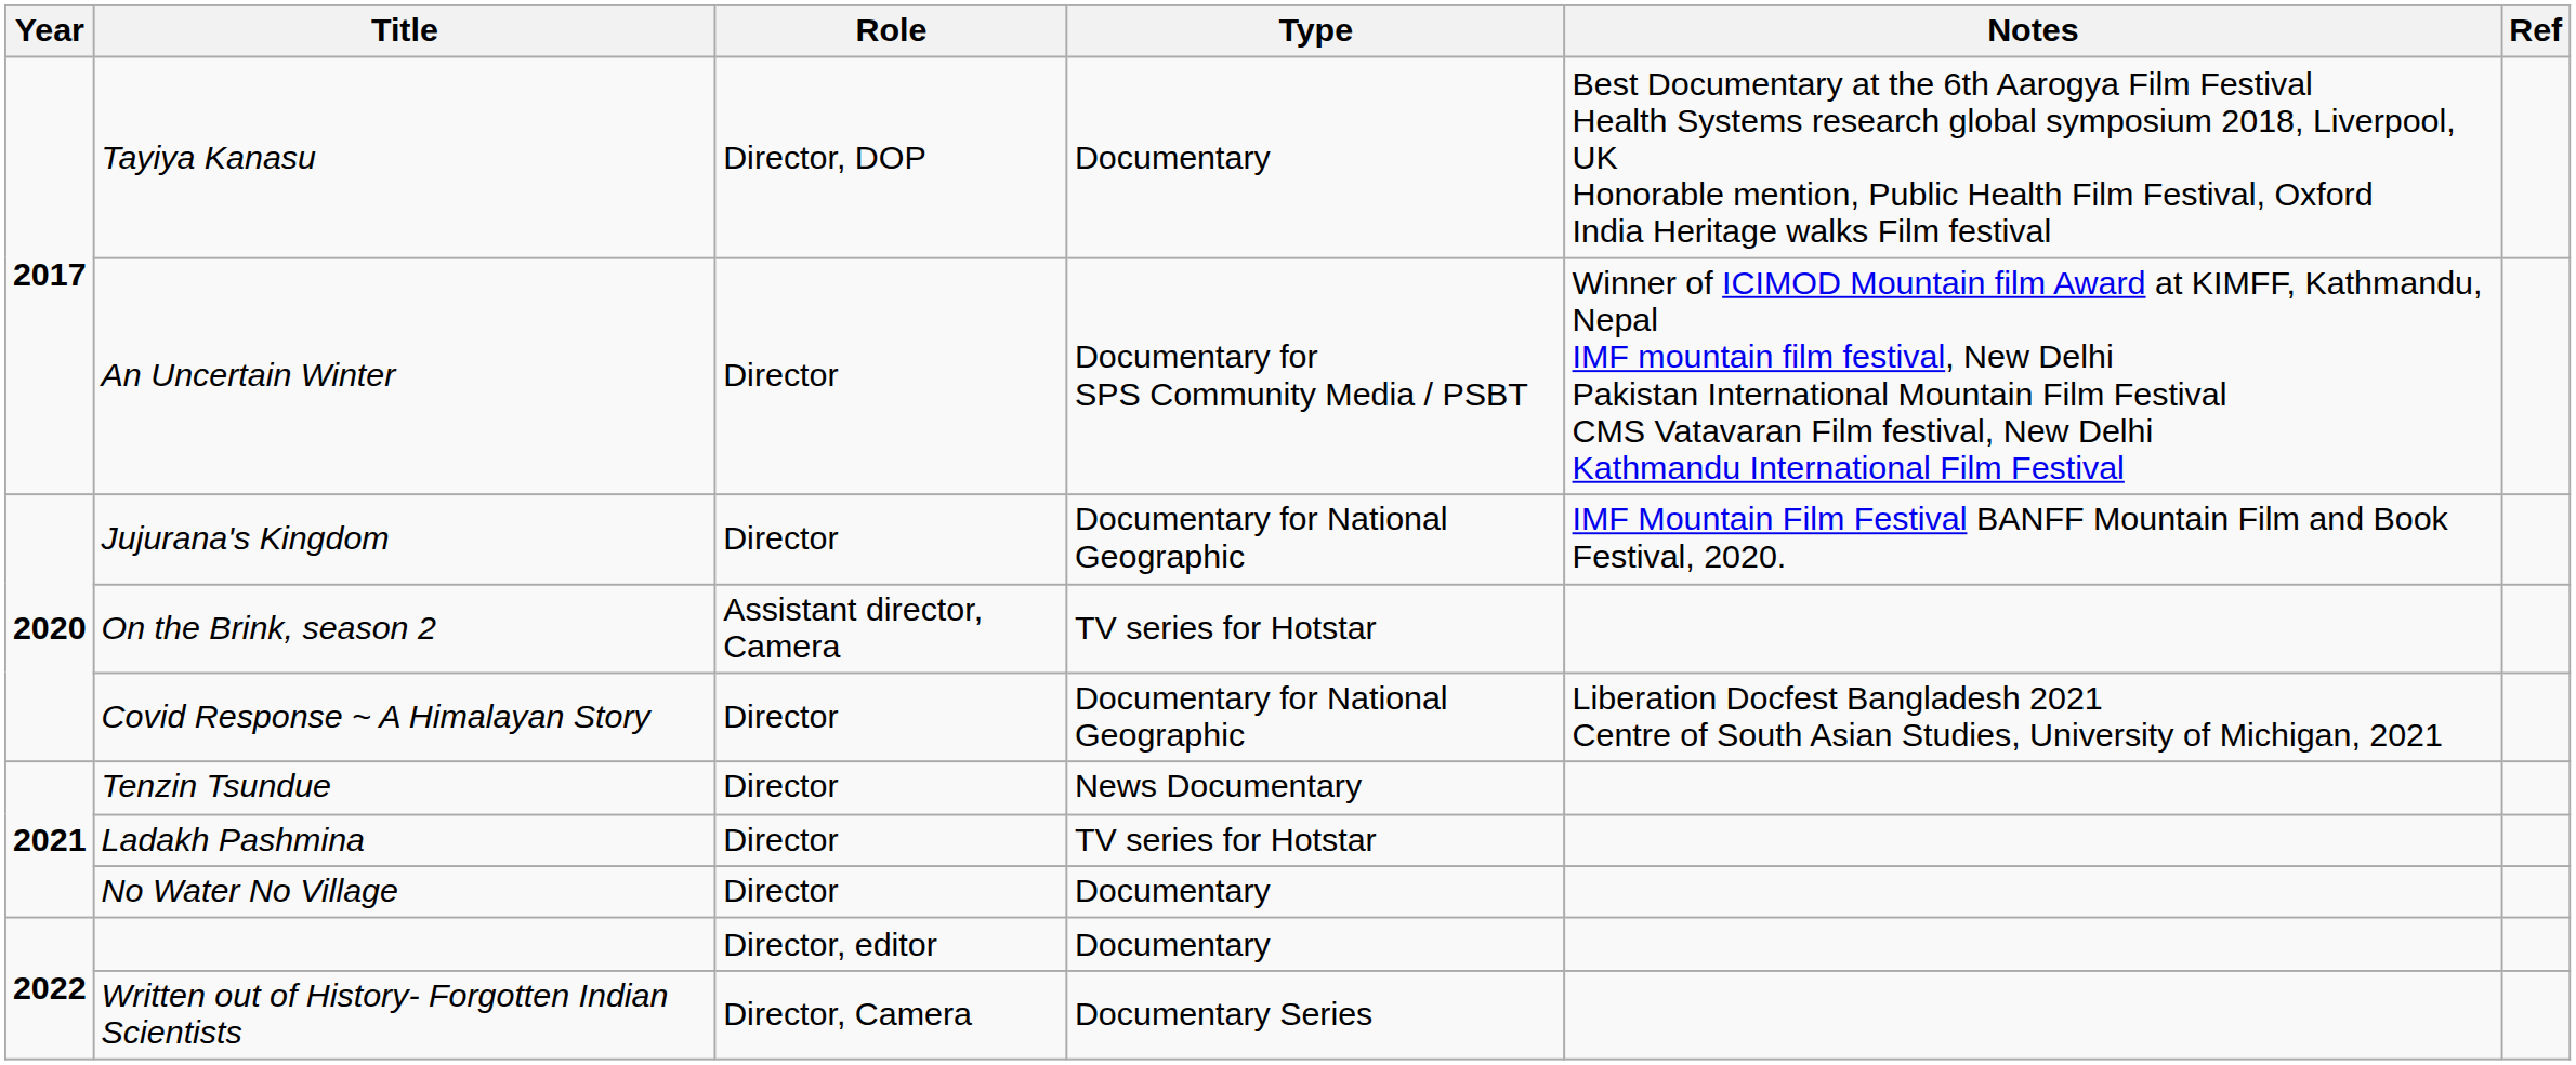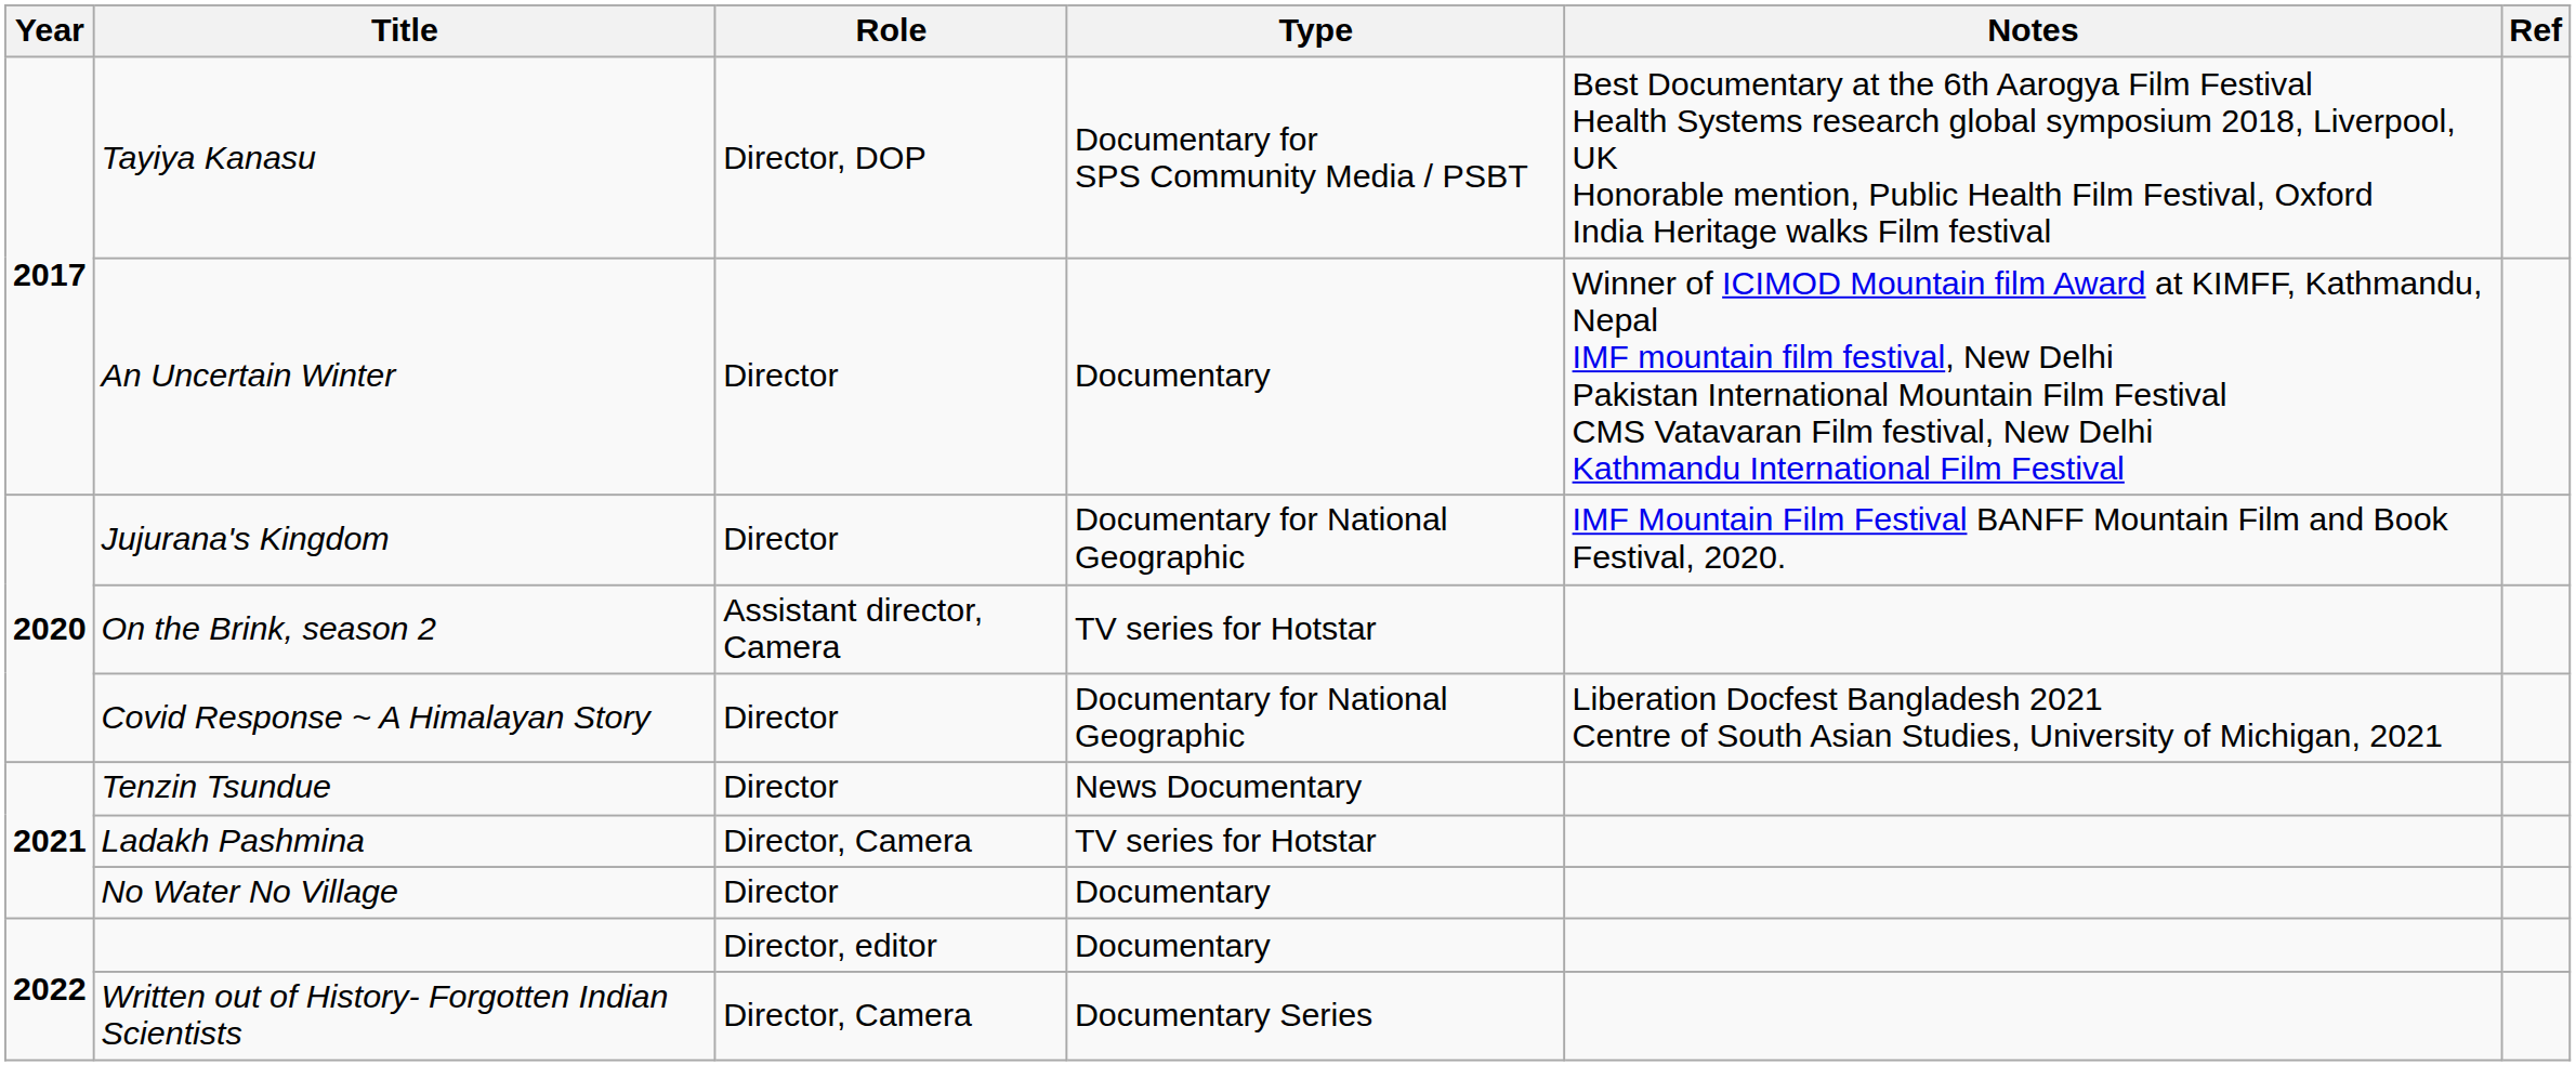 <table class="wikitable">
 <tr>
 <th>Year</th>
 <th>Title</th>
 <th>Role</th>
 <th>Type</th>
 <th>Notes</th>
 <th>Ref</th>
 </tr>
 <tr>
 <td rowspan="2"><strong>2017</strong></td>
 <td><em>Tayiya Kanasu</em></td>
 <td>Director, DOP</td>
-<td>Documentary</td>
+<td>Documentary for<br>SPS Community Media / PSBT</td>
 <td>Best Documentary at the 6th Aarogya Film Festival<br>Health Systems research global symposium 2018, Liverpool, UK<br>Honorable mention, Public Health Film Festival, Oxford<br>India Heritage walks Film festival</td>
 <td></td>
 </tr>
 <tr>
 <td><em>An Uncertain Winter</em></td>
 <td>Director</td>
-<td>Documentary for<br>SPS Community Media / PSBT</td>
+<td>Documentary</td>
 <td>Winner of <a href='#'>ICIMOD Mountain film Award</a> at KIMFF, Kathmandu, Nepal<br><a href='#'>IMF mountain film festival</a>, New Delhi<br>Pakistan International Mountain Film Festival<br>CMS Vatavaran Film festival, New Delhi<br><a href='#'>Kathmandu International Film Festival</a></td>
 <td></td>
 </tr>
 <tr>
 <td rowspan="3"><strong>2020</strong></td>
 <td><em>Jujurana's Kingdom</em></td>
 <td>Director</td>
 <td>Documentary for National Geographic</td>
 <td><a href='#'>IMF Mountain Film  Festival</a> BANFF Mountain Film and Book Festival, 2020.</td>
 <td></td>
 </tr>
 <tr>
 <td><em>On the Brink, season 2</em></td>
 <td>Assistant director, Camera</td>
 <td>TV series for Hotstar</td>
 <td></td>
 <td></td>
 </tr>
 <tr>
 <td><em>Covid Response ~ A Himalayan Story</em></td>
 <td>Director</td>
 <td>Documentary for National Geographic</td>
 <td>Liberation Docfest Bangladesh 2021<br>Centre of South Asian Studies, University of Michigan, 2021</td>
 <td></td>
 </tr>
 <tr>
 <td rowspan="3"><strong>2021</strong></td>
 <td><em>Tenzin Tsundue</em></td>
 <td>Director</td>
 <td>News Documentary</td>
 <td></td>
 <td></td>
 </tr>
 <tr>
 <td><em>Ladakh Pashmina</em></td>
-<td>Director</td>
+<td>Director, Camera</td>
 <td>TV series for Hotstar</td>
 <td></td>
 <td></td>
 </tr>
 <tr>
 <td><em>No Water No Village</em></td>
 <td>Director</td>
 <td>Documentary</td>
 <td></td>
 <td></td>
 </tr>
 <tr>
 <td rowspan="2"><strong>2022</strong></td>
 <td><em></em></td>
 <td>Director, editor</td>
 <td>Documentary</td>
 <td></td>
 <td></td>
 </tr>
 <tr>
 <td><em>Written out of History- Forgotten Indian Scientists</em></td>
 <td>Director, Camera</td>
 <td>Documentary Series</td>
 <td></td>
 <td></td>
 </tr>
 </table>
